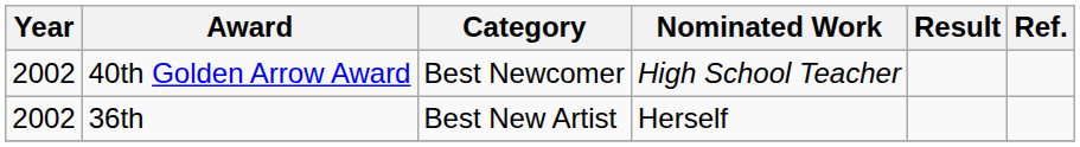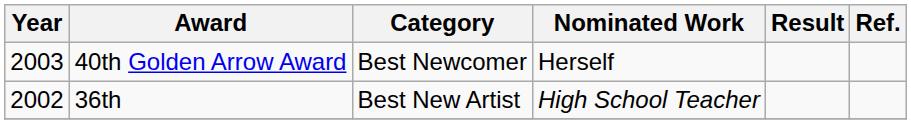 <table class="wikitable">
 <tr>
 <th>Year</th>
 <th>Award</th>
 <th>Category</th>
 <th>Nominated Work</th>
 <th>Result</th>
 <th>Ref.</th>
 </tr>
 <tr>
-<td>2002</td>
+<td>2003</td>
 <td>40th <a href='#'>Golden Arrow Award</a></td>
 <td>Best Newcomer</td>
-<td><em>High School Teacher</em></td>
+<td>Herself</td>
 <td></td>
 <td></td>
 </tr>
 <tr>
 <td>2002</td>
 <td>36th </td>
 <td>Best New Artist</td>
-<td>Herself</td>
+<td><em>High School Teacher</em></td>
 <td></td>
 <td></td>
 </tr>
 <tr>
 </tr>
 </table>
